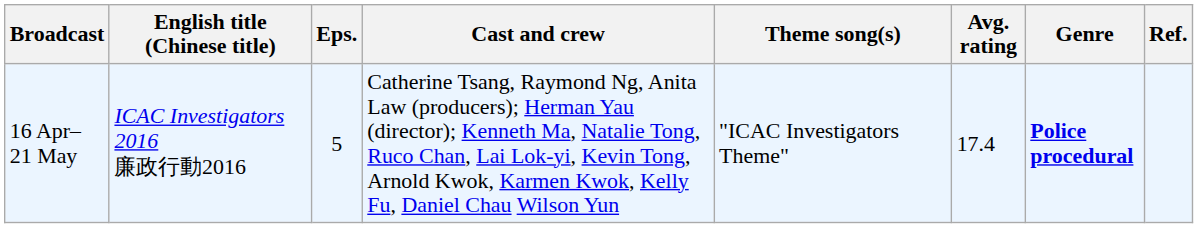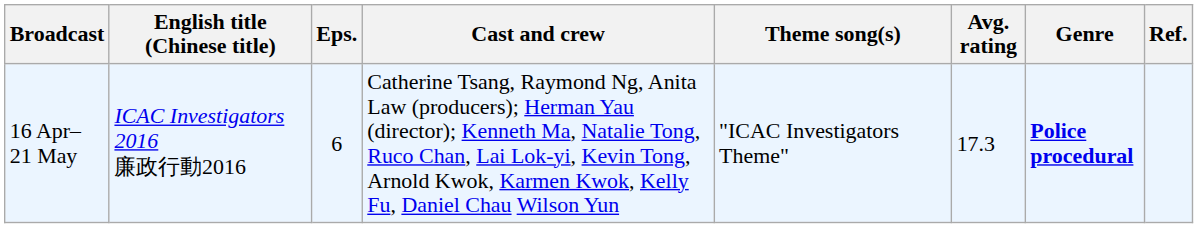 <table class="wikitable sortable">
 <tr>
 <th>Broadcast</th>
 <th style="width:17%;">English title <br> (Chinese title)</th>
 <th>Eps.</th>
 <th>Cast and crew</th>
 <th style="width:20%;">Theme song(s)</th>
 <th>Avg. rating</th>
 <th style="width:10%;">Genre</th>
 <th>Ref.</th>
 </tr>
 <tr bgcolor="ebf5ff">
 <td>16 Apr–<br>21 May</td>
 <td><em><a href='#'>ICAC Investigators 2016</a></em> <br>廉政行動2016</td>
-<td style="text-align:center;">5</td>
+<td style="text-align:center;">6</td>
 <td>Catherine Tsang, Raymond Ng, Anita Law (producers); <a href='#'>Herman Yau</a> (director); <a href='#'>Kenneth Ma</a>, <a href='#'>Natalie Tong</a>, <a href='#'>Ruco Chan</a>, <a href='#'>Lai Lok-yi</a>, <a href='#'>Kevin Tong</a>, Arnold Kwok, <a href='#'>Karmen Kwok</a>, <a href='#'>Kelly Fu</a>, <a href='#'>Daniel Chau</a> <a href='#'>Wilson Yun</a></td>
 <td>"ICAC Investigators Theme"</td>
-<td>17.4</td>
+<td>17.3</td>
 <td><strong><a href='#'>Police procedural</a></strong></td>
 <td style="text-align:center;"></td>
 </tr>
 </table>
